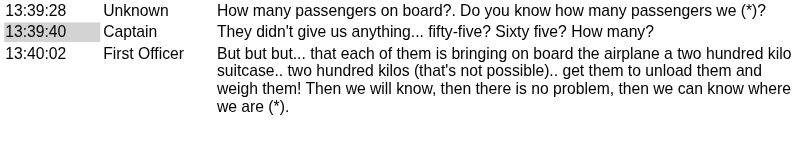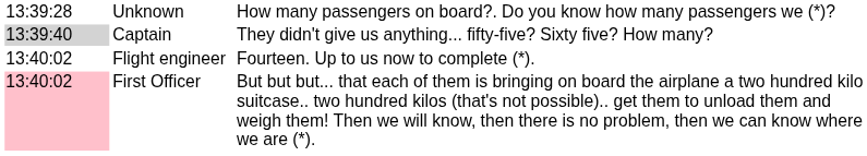 <table align="center" style="border:none;" cellpadding="1">
 <tr>
 <th style="width:6.0em;"></th>
 <th style="width:7.0em;"></th>
 <th style="width:37.0em;"></th>
 </tr>
 <tr style="vertical-align:top;">
 <td>13:39:28</td>
 <td>Unknown</td>
 <td>How many passengers on board?. Do you know how many passengers we (*)?</td>
 </tr>
 <tr style="vertical-align:top;">
 <td style="background: lightgrey;">13:39:40</td>
 <td>Captain</td>
 <td>They didn't give us anything... fifty-five? Sixty five? How many?</td>
 </tr>
 <tr style="vertical-align:top;">
 <td>13:40:02</td>
+<td>Flight engineer</td>
+<td>Fourteen. Up to us now to complete (*).</td>
+</tr>
+<tr style="vertical-align:top;">
+<td style="background: pink;">13:40:02</td>
 <td>First Officer</td>
 <td>But but but... that each of them is bringing on board the airplane a two hundred kilo suitcase.. two hundred kilos (that's not possible).. get them to unload them and weigh them! Then we will know, then there is no problem, then we can know where we are (*).</td>
 </tr>
 </table>
